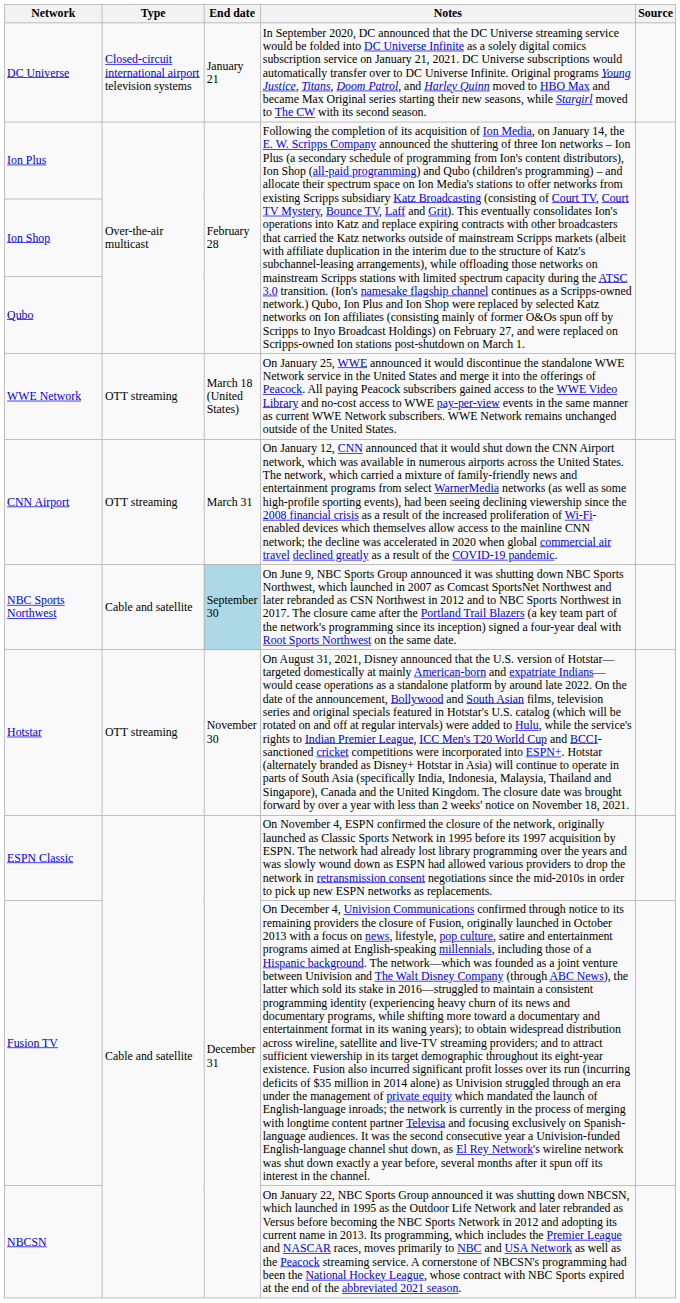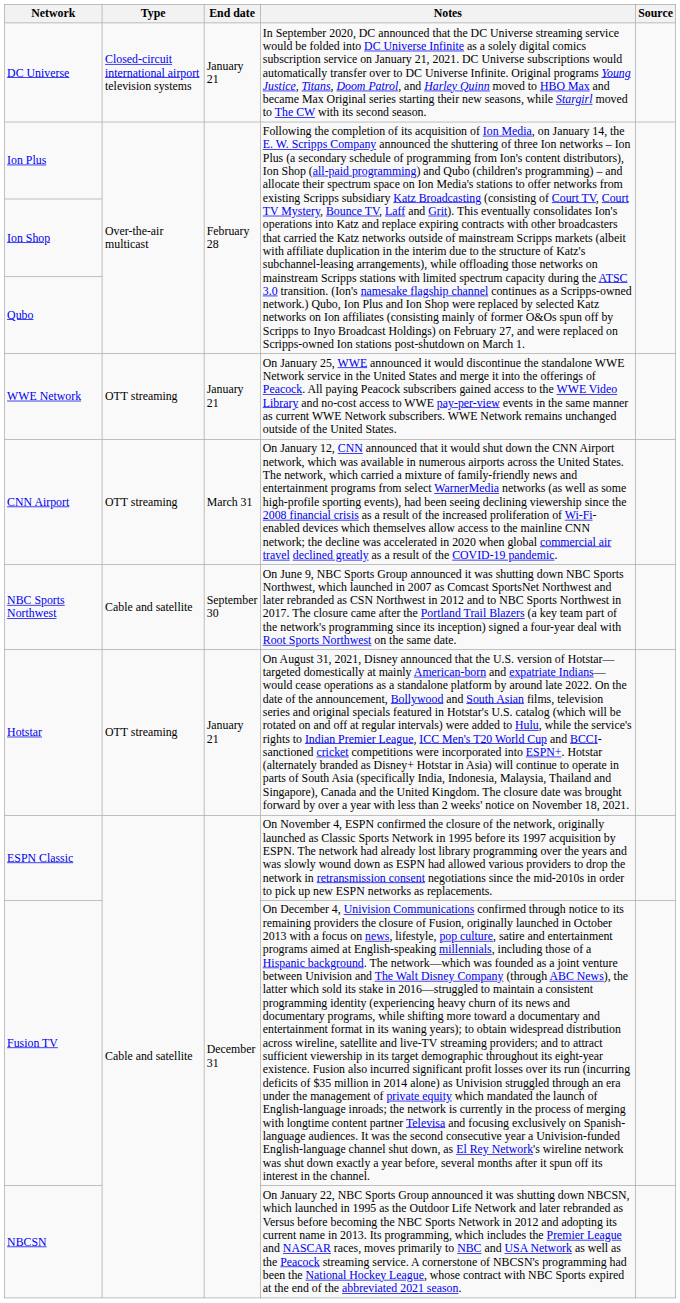 <table class="wikitable">
 <tr>
 <th style="text-align:center; width:125px;">Network</th>
 <th style="text-align:center; width:130px;">Type</th>
 <th style="text-align:center; width:60px;">End date</th>
 <th style="text-align:center; width:500px;">Notes</th>
 <th style="text-align:center; width:30px;">Source</th>
 </tr>
 <tr>
 <td><a href='#'>DC Universe</a></td>
 <td><a href='#'>Closed-circuit</a> <a href='#'>international airport</a> television systems</td>
 <td>January 21</td>
 <td>In September 2020, DC announced that the DC Universe streaming service would be folded into <a href='#'>DC Universe Infinite</a> as a solely digital comics subscription service on January 21, 2021. DC Universe subscriptions would automatically transfer over to DC Universe Infinite. Original programs <em><a href='#'>Young Justice</a></em>, <em><a href='#'>Titans</a></em>, <em><a href='#'>Doom Patrol</a></em>, and <em><a href='#'>Harley Quinn</a></em> moved to <a href='#'>HBO Max</a> and became Max Original series starting their new seasons, while <em><a href='#'>Stargirl</a></em> moved to <a href='#'>The CW</a> with its second season.</td>
 <td></td>
 </tr>
 <tr>
 <td><a href='#'>Ion Plus</a></td>
 <td rowspan=3>Over-the-air multicast</td>
 <td rowspan=3>February 28</td>
 <td rowspan=3>Following the completion of its acquisition of <a href='#'>Ion Media</a>, on January 14, the <a href='#'>E. W. Scripps Company</a> announced the shuttering of three Ion networks – Ion Plus (a secondary schedule of programming from Ion's content distributors), Ion Shop (<a href='#'>all-paid programming</a>) and Qubo (children's programming) – and allocate their spectrum space on Ion Media's stations to offer networks from existing Scripps subsidiary <a href='#'>Katz Broadcasting</a> (consisting of <a href='#'>Court TV</a>, <a href='#'>Court TV Mystery</a>, <a href='#'>Bounce TV</a>, <a href='#'>Laff</a> and <a href='#'>Grit</a>). This eventually consolidates Ion's operations into Katz and replace expiring contracts with other broadcasters that carried the Katz networks outside of mainstream Scripps markets (albeit with affiliate duplication in the interim due to the structure of Katz's subchannel-leasing arrangements), while offloading those networks on mainstream Scripps stations with limited spectrum capacity during the <a href='#'>ATSC 3.0</a> transition. (Ion's <a href='#'>namesake flagship channel</a> continues as a Scripps-owned network.) Qubo, Ion Plus and Ion Shop were replaced by selected Katz networks on Ion affiliates (consisting mainly of former O&Os spun off by Scripps to Inyo Broadcast Holdings) on February 27, and were replaced on Scripps-owned Ion stations post-shutdown on March 1.</td>
 <td rowspan=3></td>
 </tr>
 <tr>
 <td><a href='#'>Ion Shop</a></td>
 </tr>
 <tr>
 <td><a href='#'>Qubo</a></td>
 </tr>
 <tr>
 <td><a href='#'>WWE Network</a></td>
 <td>OTT streaming</td>
-<td>March 18<br>(United States)</td>
+<td>January 21</td>
 <td>On January 25, <a href='#'>WWE</a> announced it would discontinue the standalone WWE Network service in the United States and merge it into the offerings of <a href='#'>Peacock</a>. All paying Peacock subscribers gained access to the <a href='#'>WWE Video Library</a> and no-cost access to WWE <a href='#'>pay-per-view</a> events in the same manner as current WWE Network subscribers. WWE Network remains unchanged outside of the United States.</td>
 <td></td>
 </tr>
 <tr>
 <td><a href='#'>CNN Airport</a></td>
 <td>OTT streaming</td>
 <td>March 31</td>
 <td>On January 12, <a href='#'>CNN</a> announced that it would shut down the CNN Airport network, which was available in numerous airports across the United States. The network, which carried a mixture of family-friendly news and entertainment programs from select <a href='#'>WarnerMedia</a> networks (as well as some high-profile sporting events), had been seeing declining viewership since the <a href='#'>2008 financial crisis</a> as a result of the increased proliferation of <a href='#'>Wi-Fi</a>-enabled devices which themselves allow access to the mainline CNN network; the decline was accelerated in 2020 when global <a href='#'>commercial air travel</a> <a href='#'>declined greatly</a> as a result of the <a href='#'>COVID-19 pandemic</a>.</td>
 <td></td>
 </tr>
 <tr>
 <td><a href='#'>NBC Sports Northwest</a></td>
 <td>Cable and satellite</td>
-<td style="background: lightblue;">September 30</td>
+<td>September 30</td>
 <td>On June 9, NBC Sports Group announced it was shutting down NBC Sports Northwest, which launched in 2007 as Comcast SportsNet Northwest and later rebranded as CSN Northwest in 2012 and to NBC Sports Northwest in 2017. The closure came after the <a href='#'>Portland Trail Blazers</a> (a key team part of the network's programming since its inception) signed a four-year deal with <a href='#'>Root Sports Northwest</a> on the same date.</td>
 <td></td>
 </tr>
 <tr>
 <td><a href='#'>Hotstar</a><br></td>
 <td>OTT streaming</td>
-<td>November 30</td>
+<td>January 21</td>
 <td>On August 31, 2021, Disney announced that the U.S. version of Hotstar—targeted domestically at mainly <a href='#'>American-born</a> and <a href='#'>expatriate Indians</a>—would cease operations as a standalone platform by around late 2022. On the date of the announcement, <a href='#'>Bollywood</a> and <a href='#'>South Asian</a> films, television series and original specials featured in Hotstar's U.S. catalog (which will be rotated on and off at regular intervals) were added to <a href='#'>Hulu</a>, while the service's rights to <a href='#'>Indian Premier League</a>, <a href='#'>ICC Men's T20 World Cup</a> and <a href='#'>BCCI</a>-sanctioned <a href='#'>cricket</a> competitions were incorporated into <a href='#'>ESPN+</a>. Hotstar (alternately branded as Disney+ Hotstar in Asia) will continue to operate in parts of South Asia (specifically India, Indonesia, Malaysia, Thailand and Singapore), Canada and the United Kingdom. The closure date was brought forward by over a year with less than 2 weeks' notice on November 18, 2021.</td>
 <td></td>
 </tr>
 <tr>
 <td><a href='#'>ESPN Classic</a></td>
 <td rowspan=3>Cable and satellite</td>
 <td rowspan=3>December 31</td>
 <td>On November 4, ESPN confirmed the closure of the network, originally launched as Classic Sports Network in 1995 before its 1997 acquisition by ESPN. The network had already lost library programming over the years and was slowly wound down as ESPN had allowed various providers to drop the network in <a href='#'>retransmission consent</a> negotiations since the mid-2010s in order to pick up new ESPN networks as replacements.</td>
 <td></td>
 </tr>
 <tr>
 <td><a href='#'>Fusion TV</a></td>
 <td>On December 4, <a href='#'>Univision Communications</a> confirmed through notice to its remaining providers the closure of Fusion, originally launched in October 2013 with a focus on <a href='#'>news</a>, lifestyle, <a href='#'>pop culture</a>, satire and entertainment programs aimed at English-speaking <a href='#'>millennials</a>, including those of a <a href='#'>Hispanic background</a>. The network—which was founded as a joint venture between Univision and <a href='#'>The Walt Disney Company</a> (through <a href='#'>ABC News</a>), the latter which sold its stake in 2016—struggled to maintain a consistent programming identity (experiencing heavy churn of its news and documentary programs, while shifting more toward a documentary and entertainment format in its waning years); to obtain widespread distribution across wireline, satellite and live-TV streaming providers; and to attract sufficient viewership in its target demographic throughout its eight-year existence. Fusion also incurred significant profit losses over its run (incurring deficits of $35 million in 2014 alone) as Univision struggled through an era under the management of <a href='#'>private equity</a> which mandated the launch of English-language inroads; the network is currently in the process of merging with longtime content partner <a href='#'>Televisa</a> and focusing exclusively on Spanish-language audiences. It was the second consecutive year a Univision-funded English-language channel shut down, as <a href='#'>El Rey Network</a>'s wireline network was shut down exactly a year before, several months after it spun off its interest in the channel.</td>
 <td></td>
 </tr>
 <tr>
 <td><a href='#'>NBCSN</a></td>
 <td>On January 22, NBC Sports Group announced it was shutting down NBCSN, which launched in 1995 as the Outdoor Life Network and later rebranded as Versus before becoming the NBC Sports Network in 2012 and adopting its current name in 2013. Its programming, which includes the <a href='#'>Premier League</a> and <a href='#'>NASCAR</a> races, moves primarily to <a href='#'>NBC</a> and <a href='#'>USA Network</a> as well as the <a href='#'>Peacock</a> streaming service. A cornerstone of NBCSN's programming had been the <a href='#'>National Hockey League</a>, whose contract with NBC Sports expired at the end of the <a href='#'>abbreviated 2021 season</a>.</td>
 <td></td>
 </tr>
 </table>
